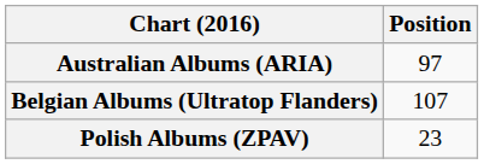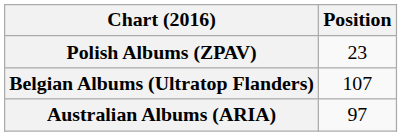 <table class="wikitable sortable plainrowheaders" style="text-align:center">
 <tr>
 <th scope="col">Chart (2016)</th>
 <th scope="col">Position</th>
 </tr>
 <tr>
-<th scope="row">Australian Albums (ARIA)</th>
-<td>97</td>
+<th scope="row">Polish Albums (ZPAV)</th>
+<td>23</td>
 </tr>
 <tr>
 <th scope="row">Belgian Albums (Ultratop Flanders)</th>
 <td>107</td>
 </tr>
 <tr>
-<th scope="row">Polish Albums (ZPAV)</th>
-<td>23</td>
+<th scope="row">Australian Albums (ARIA)</th>
+<td>97</td>
 </tr>
 </table>
